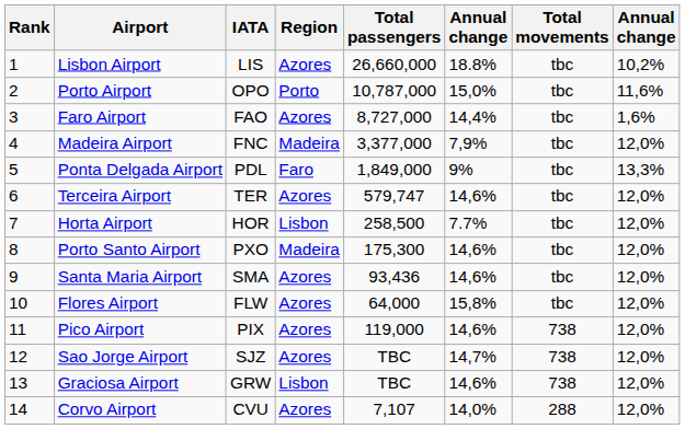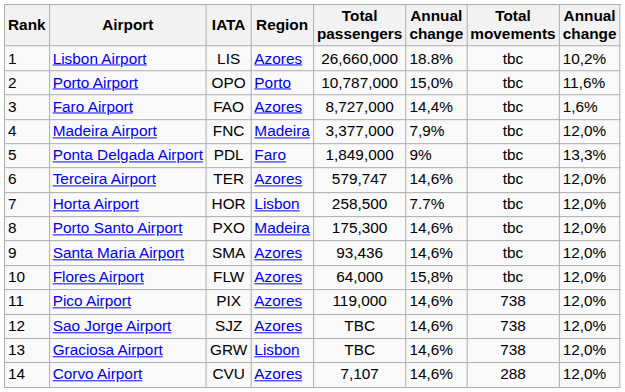 <table class="wikitable">
 <tr>
 <th>Rank</th>
 <th>Airport</th>
 <th>IATA</th>
 <th>Region</th>
 <th>Total<br>passengers</th>
 <th>Annual<br>change</th>
 <th>Total<br>movements</th>
 <th>Annual<br>change</th>
 </tr>
 <tr>
 <td>1</td>
 <td><a href='#'>Lisbon Airport</a></td>
 <td align="center">LIS</td>
 <td><a href='#'>Azores</a></td>
 <td align="center">26,660,000</td>
 <td align="left"> 18.8%</td>
 <td align="center">tbc</td>
 <td align="left"> 10,2%</td>
 </tr>
 <tr>
 <td>2</td>
 <td><a href='#'>Porto Airport</a></td>
 <td align="center">OPO</td>
 <td><a href='#'>Porto</a></td>
 <td align="center">10,787,000</td>
 <td align="left"> 15,0%</td>
 <td align="center">tbc</td>
 <td align="left"> 11,6%</td>
 </tr>
 <tr>
 <td>3</td>
 <td><a href='#'>Faro Airport</a></td>
 <td align="center">FAO</td>
 <td><a href='#'>Azores</a></td>
 <td align="center">8,727,000</td>
 <td align="left"> 14,4%</td>
 <td align="center">tbc</td>
 <td align="left"> 1,6%</td>
 </tr>
 <tr>
 <td>4</td>
 <td><a href='#'>Madeira Airport</a></td>
 <td align="center">FNC</td>
 <td><a href='#'>Madeira</a></td>
 <td align="center">3,377,000</td>
 <td align="left"> 7,9%</td>
 <td align="center">tbc</td>
 <td align="left"> 12,0%</td>
 </tr>
 <tr>
 <td>5</td>
 <td><a href='#'>Ponta Delgada Airport</a></td>
 <td align="center">PDL</td>
 <td><a href='#'>Faro</a></td>
 <td align="center">1,849,000</td>
 <td align="left"> 9%</td>
 <td align="center">tbc</td>
 <td align="left"> 13,3%</td>
 </tr>
 <tr>
 <td>6</td>
 <td><a href='#'>Terceira Airport</a></td>
 <td align="center">TER</td>
 <td><a href='#'>Azores</a></td>
 <td align="center">579,747</td>
 <td align="left"> 14,6%</td>
 <td align="center">tbc</td>
 <td align="left"> 12,0%</td>
 </tr>
 <tr>
 <td>7</td>
 <td><a href='#'>Horta Airport</a></td>
 <td align="center">HOR</td>
 <td><a href='#'>Lisbon</a></td>
 <td align="center">258,500</td>
 <td align="left"> 7.7%</td>
 <td align="center">tbc</td>
 <td align="left"> 12,0%</td>
 </tr>
 <tr>
 <td>8</td>
 <td><a href='#'>Porto Santo Airport</a></td>
 <td align="center">PXO</td>
 <td><a href='#'>Madeira</a></td>
 <td align="center">175,300</td>
 <td align="left"> 14,6%</td>
 <td align="center">tbc</td>
 <td align="left"> 12,0%</td>
 </tr>
 <tr>
 <td>9</td>
 <td><a href='#'>Santa Maria Airport</a></td>
 <td align="center">SMA</td>
 <td><a href='#'>Azores</a></td>
 <td align="center">93,436</td>
 <td align="left"> 14,6%</td>
 <td align="center">tbc</td>
 <td align="left"> 12,0%</td>
 </tr>
 <tr>
 <td>10</td>
 <td><a href='#'>Flores Airport</a></td>
 <td align="center">FLW</td>
 <td><a href='#'>Azores</a></td>
 <td align="center">64,000</td>
 <td align="left"> 15,8%</td>
 <td align="center">tbc</td>
 <td align="left"> 12,0%</td>
 </tr>
 <tr>
 <td>11</td>
 <td><a href='#'>Pico Airport</a></td>
 <td align="center">PIX</td>
 <td><a href='#'>Azores</a></td>
 <td align="center">119,000</td>
 <td align="left"> 14,6%</td>
 <td align="center">738</td>
 <td align="left"> 12,0%</td>
 </tr>
 <tr>
 <td>12</td>
 <td><a href='#'>Sao Jorge Airport</a></td>
 <td align="center">SJZ</td>
 <td><a href='#'>Azores</a></td>
 <td align="center">TBC</td>
-<td align="left"> 14,7%</td>
+<td align="left"> 14,6%</td>
 <td align="center">738</td>
 <td align="left"> 12,0%</td>
 </tr>
 <tr>
 <td>13</td>
 <td><a href='#'>Graciosa Airport</a></td>
 <td align="center">GRW</td>
 <td><a href='#'>Lisbon</a></td>
 <td align="center">TBC</td>
 <td align="left"> 14,6%</td>
 <td align="center">738</td>
 <td align="left"> 12,0%</td>
 </tr>
 <tr>
 <td>14</td>
 <td><a href='#'>Corvo Airport</a></td>
 <td align="center">CVU</td>
 <td><a href='#'>Azores</a></td>
 <td align="center">7,107</td>
-<td align="left"> 14,0%</td>
+<td align="left"> 14,6%</td>
 <td align="center">288</td>
 <td align="left"> 12,0% </td>
 </tr>
 </table>
